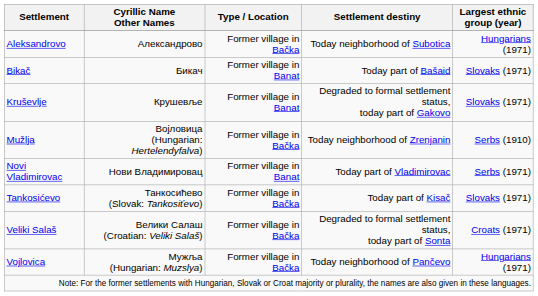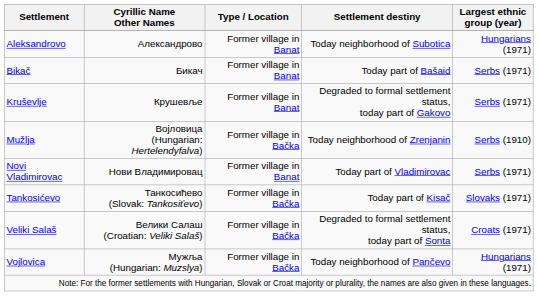 <table class="wikitable" style="text-align: right;">
 <tr bgcolor="#e0e0e0">
 <th rowspan="1">Settlement</th>
 <th colspan="1">Cyrillic Name<br>Other Names</th>
 <th colspan="1">Type / Location</th>
 <th colspan="1">Settlement destiny</th>
 <th colspan="1">Largest ethnic<br>group (year)</th>
 </tr>
 <tr bgcolor="#e0e0e0">
 </tr>
 <tr>
 <td align="left"><a href='#'>Aleksandrovo</a></td>
 <td>Александрово</td>
-<td>Former village in <a href='#'>Bačka</a></td>
+<td>Former village in <a href='#'>Banat</a></td>
 <td>Today neighborhood of <a href='#'>Subotica</a></td>
 <td><a href='#'>Hungarians</a> (1971)</td>
 </tr>
 <tr>
 <td align="left"><a href='#'>Bikač</a></td>
 <td>Бикач</td>
 <td>Former village in <a href='#'>Banat</a></td>
 <td>Today part of <a href='#'>Bašaid</a></td>
-<td><a href='#'>Slovaks</a> (1971)</td>
+<td><a href='#'>Serbs</a> (1971)</td>
 </tr>
 <tr>
 <td align="left"><a href='#'>Kruševlje</a></td>
 <td>Крушевље</td>
 <td>Former village in <a href='#'>Banat</a></td>
 <td>Degraded to formal settlement status,<br>today part of <a href='#'>Gakovo</a></td>
-<td><a href='#'>Slovaks</a> (1971)</td>
+<td><a href='#'>Serbs</a> (1971)</td>
 </tr>
 <tr>
 <td align="left"><a href='#'>Mužlja</a></td>
 <td>Војловица<br>(Hungarian: <em>Hertelendyfalva</em>)</td>
 <td>Former village in <a href='#'>Bačka</a></td>
 <td>Today neighborhood of <a href='#'>Zrenjanin</a></td>
 <td><a href='#'>Serbs</a> (1910)</td>
 </tr>
 <tr>
 <td align="left"><a href='#'>Novi Vladimirovac</a></td>
 <td>Нови Владимировац</td>
 <td>Former village in <a href='#'>Banat</a></td>
 <td>Today part of <a href='#'>Vladimirovac</a></td>
 <td><a href='#'>Serbs</a> (1971)</td>
 </tr>
 <tr>
 <td align="left"><a href='#'>Tankosićevo</a></td>
 <td>Танкосићево<br>(Slovak: <em>Tankosiťevo</em>)</td>
 <td>Former village in <a href='#'>Bačka</a></td>
 <td>Today part of <a href='#'>Kisač</a></td>
 <td><a href='#'>Slovaks</a> (1971)</td>
 </tr>
 <tr>
 <td align="left"><a href='#'>Veliki Salaš</a></td>
 <td>Велики Салаш<br>(Croatian: <em>Veliki Salaš</em>)</td>
 <td>Former village in <a href='#'>Bačka</a></td>
 <td>Degraded to formal settlement status,<br>today part of <a href='#'>Sonta</a></td>
 <td><a href='#'>Croats</a> (1971)</td>
 </tr>
 <tr>
 <td align="left"><a href='#'>Vojlovica</a></td>
 <td>Мужља<br>(Hungarian: <em>Muzslya</em>)</td>
 <td>Former village in <a href='#'>Bačka</a></td>
 <td>Today neighborhood of <a href='#'>Pančevo</a></td>
 <td><a href='#'>Hungarians</a> (1971)</td>
 </tr>
 <tr>
 <td colspan="19"><small>Note: For the former settlements with Hungarian, Slovak or Croat majority or plurality, the names are also given in these languages.</small></td>
 </tr>
 </table>
